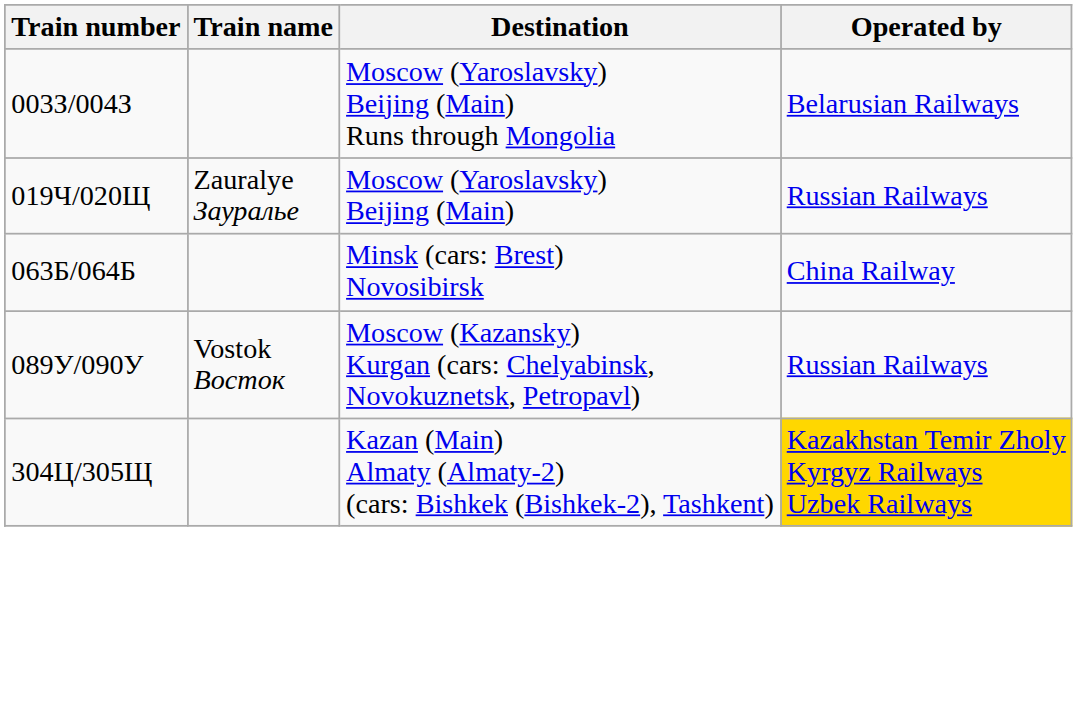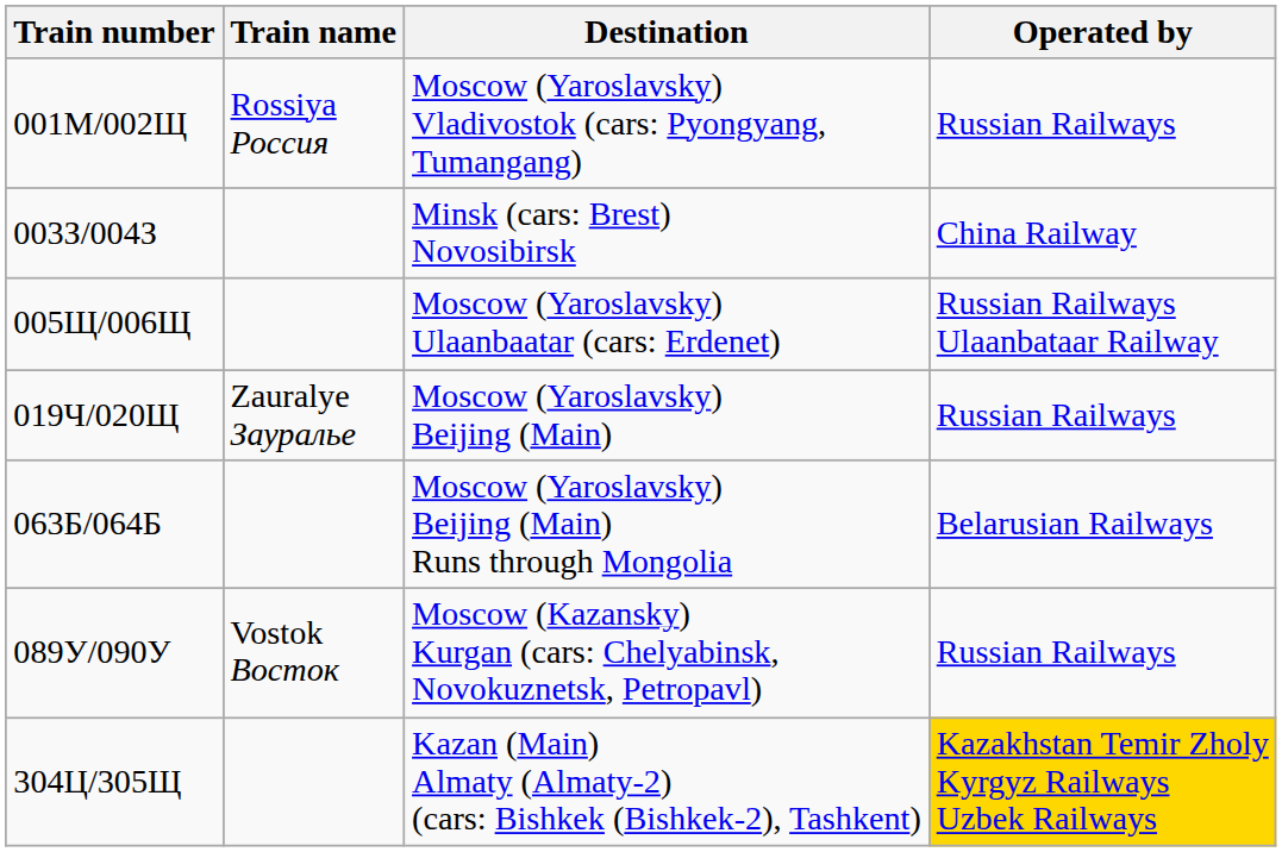 <table class="wikitable">
 <tr>
 <th>Train number</th>
 <th>Train name</th>
 <th>Destination</th>
 <th>Operated by</th>
 </tr>
 <tr>
+<td>001М/002Щ</td>
+<td><a href='#'>Rossiya</a> <br><em>Россия</em></td>
+<td> <a href='#'>Moscow</a> (<a href='#'>Yaroslavsky</a>)<br> <a href='#'>Vladivostok</a> (cars:  <a href='#'>Pyongyang</a>,<br> <a href='#'>Tumangang</a>)</td>
+<td> <a href='#'>Russian Railways</a></td>
+</tr>
+<tr>
 <td>003З/004З</td>
 <td></td>
-<td> <a href='#'>Moscow</a> (<a href='#'>Yaroslavsky</a>)<br> <a href='#'>Beijing</a> (<a href='#'>Main</a>)<br>Runs through  <a href='#'>Mongolia</a></td>
-<td> <a href='#'>Belarusian Railways</a></td>
+<td> <a href='#'>Minsk</a> (cars:  <a href='#'>Brest</a>)<br> <a href='#'>Novosibirsk</a></td>
+<td> <a href='#'>China Railway</a></td>
+</tr>
+<tr>
+<td>005Щ/006Щ</td>
+<td></td>
+<td> <a href='#'>Moscow</a> (<a href='#'>Yaroslavsky</a>)<br> <a href='#'>Ulaanbaatar</a> (cars:  <a href='#'>Erdenet</a>)</td>
+<td> <a href='#'>Russian Railways</a><br> <a href='#'>Ulaanbataar Railway</a></td>
 </tr>
 <tr>
 <td>019Ч/020Щ</td>
 <td>Zauralye <br><em>Зауралье</em></td>
 <td> <a href='#'>Moscow</a> (<a href='#'>Yaroslavsky</a>)<br> <a href='#'>Beijing</a> (<a href='#'>Main</a>)</td>
 <td> <a href='#'>Russian Railways</a></td>
 </tr>
 <tr>
 <td>063Б/064Б</td>
 <td></td>
-<td> <a href='#'>Minsk</a> (cars:  <a href='#'>Brest</a>)<br> <a href='#'>Novosibirsk</a></td>
-<td> <a href='#'>China Railway</a></td>
+<td> <a href='#'>Moscow</a> (<a href='#'>Yaroslavsky</a>)<br> <a href='#'>Beijing</a> (<a href='#'>Main</a>)<br>Runs through  <a href='#'>Mongolia</a></td>
+<td> <a href='#'>Belarusian Railways</a></td>
 </tr>
 <tr>
 <td>089У/090У</td>
 <td>Vostok <br><em>Восток</em></td>
 <td> <a href='#'>Moscow</a> (<a href='#'>Kazansky</a>)<br> <a href='#'>Kurgan</a> (cars:  <a href='#'>Chelyabinsk</a>,<br> <a href='#'>Novokuznetsk</a>,  <a href='#'>Petropavl</a>)</td>
 <td> <a href='#'>Russian Railways</a></td>
 </tr>
 <tr>
 <td>304Ц/305Щ</td>
 <td></td>
 <td> <a href='#'>Kazan</a> (<a href='#'>Main</a>)<br> <a href='#'>Almaty</a> (<a href='#'>Almaty-2</a>)<br>(cars:  <a href='#'>Bishkek</a> (<a href='#'>Bishkek-2</a>),  <a href='#'>Tashkent</a>)</td>
 <td style="background: gold;"> <a href='#'>Kazakhstan Temir Zholy</a><br> <a href='#'>Kyrgyz Railways</a><br> <a href='#'>Uzbek Railways</a></td>
 </tr>
 </table>
